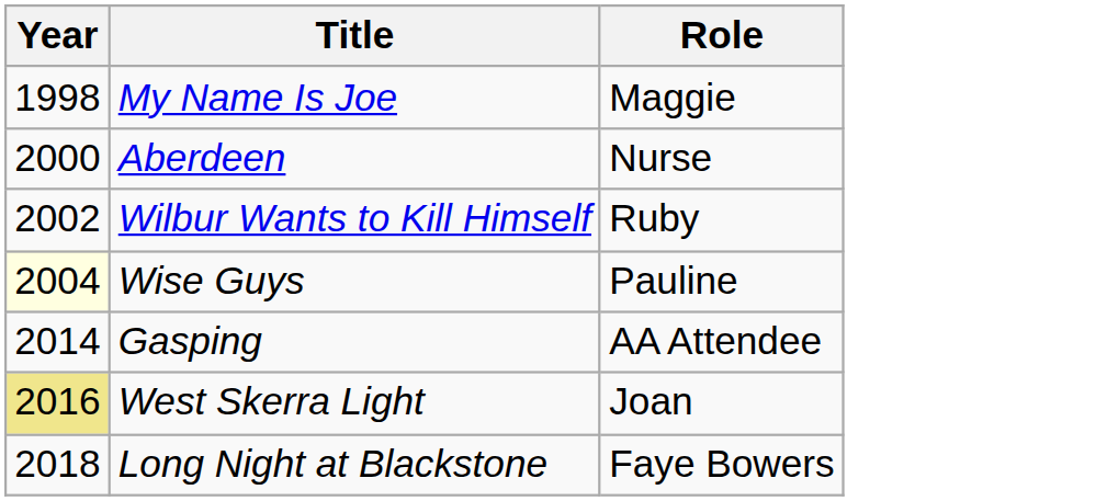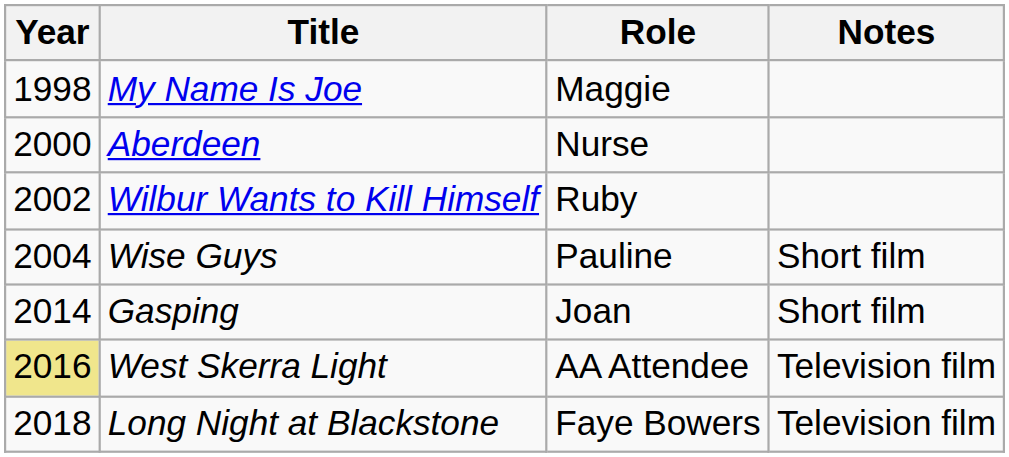 <table class="wikitable">
 <tr>
 <th>Year</th>
 <th>Title</th>
 <th>Role</th>
+<th>Notes</th>
 </tr>
 <tr>
 <td>1998</td>
 <td><em><a href='#'>My Name Is Joe</a></em></td>
 <td>Maggie</td>
+<td></td>
 </tr>
 <tr>
 <td>2000</td>
 <td><em><a href='#'>Aberdeen</a></em></td>
 <td>Nurse</td>
+<td></td>
 </tr>
 <tr>
 <td>2002</td>
 <td><em><a href='#'>Wilbur Wants to Kill Himself</a></em></td>
 <td>Ruby</td>
+<td></td>
 </tr>
 <tr>
-<td style="background: lightyellow;">2004</td>
+<td>2004</td>
 <td><em>Wise Guys</em></td>
 <td>Pauline</td>
+<td>Short film</td>
 </tr>
 <tr>
 <td>2014</td>
 <td><em>Gasping</em></td>
-<td>AA Attendee</td>
+<td>Joan</td>
+<td>Short film</td>
 </tr>
 <tr>
 <td style="background: khaki;">2016</td>
 <td><em>West Skerra Light</em></td>
-<td>Joan</td>
+<td>AA Attendee</td>
+<td>Television film</td>
 </tr>
 <tr>
 <td>2018</td>
 <td><em>Long Night at Blackstone</em> </td>
 <td>Faye Bowers</td>
+<td>Television film</td>
 </tr>
 </table>
